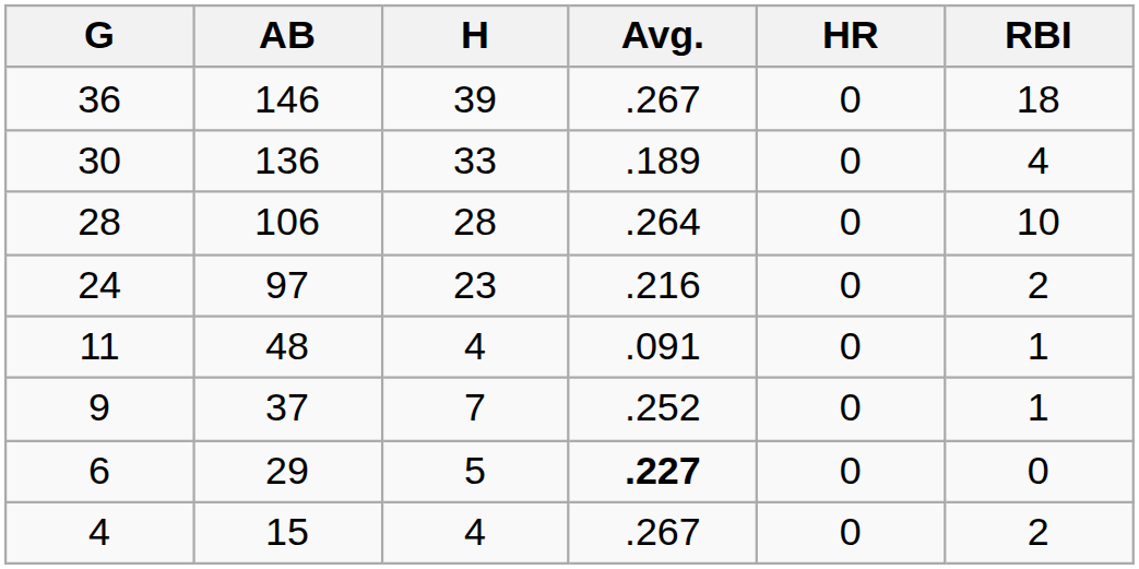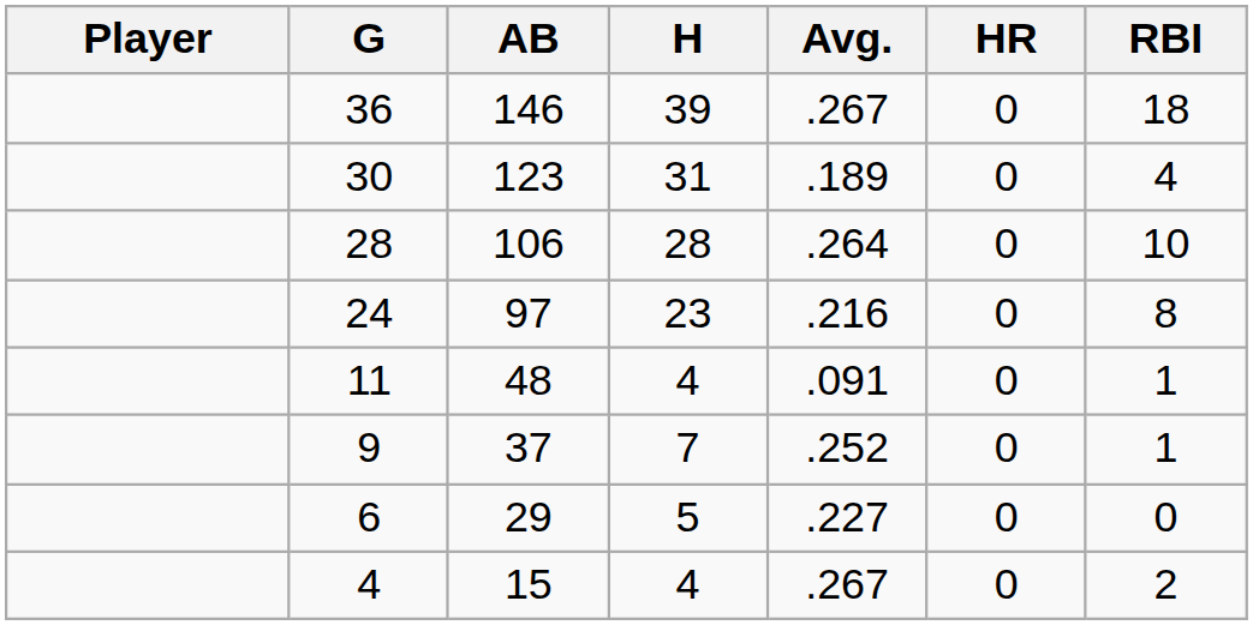 <table class="wikitable sortable">
 <tr>
+<th bgcolor="#DDDDFF" width="16%">Player</th>
 <th bgcolor="#DDDDFF" width="9%">G</th>
 <th bgcolor="#DDDDFF" width="9%">AB</th>
 <th bgcolor="#DDDDFF" width="9%">H</th>
 <th bgcolor="#DDDDFF" width="9%">Avg.</th>
 <th bgcolor="#DDDDFF" width="9%">HR</th>
 <th bgcolor="#DDDDFF" width="9%">RBI</th>
 </tr>
 <tr align="center">
+<td></td>
 <td>36</td>
 <td>146</td>
 <td>39</td>
 <td>.267</td>
 <td>0</td>
 <td>18</td>
 </tr>
 <tr align="center">
+<td></td>
 <td>30</td>
-<td>136</td>
-<td>33</td>
+<td>123</td>
+<td>31</td>
 <td>.189</td>
 <td>0</td>
 <td>4</td>
 </tr>
 <tr align="center">
+<td></td>
 <td>28</td>
 <td>106</td>
 <td>28</td>
 <td>.264</td>
 <td>0</td>
 <td>10</td>
 </tr>
 <tr align="center">
+<td></td>
 <td>24</td>
 <td>97</td>
 <td>23</td>
 <td>.216</td>
 <td>0</td>
-<td>2</td>
+<td>8</td>
 </tr>
 <tr align="center">
+<td></td>
 <td>11</td>
 <td>48</td>
 <td>4</td>
 <td>.091</td>
 <td>0</td>
 <td>1</td>
 </tr>
 <tr align="center">
+<td></td>
 <td>9</td>
 <td>37</td>
 <td>7</td>
 <td>.252</td>
 <td>0</td>
 <td>1</td>
 </tr>
 <tr align="center">
+<td></td>
 <td>6</td>
 <td>29</td>
 <td>5</td>
-<td><strong>.227</strong></td>
+<td>.227</td>
 <td>0</td>
 <td>0</td>
 </tr>
 <tr align="center">
+<td></td>
 <td>4</td>
 <td>15</td>
 <td>4</td>
 <td>.267</td>
 <td>0</td>
 <td>2</td>
 </tr>
 </table>
